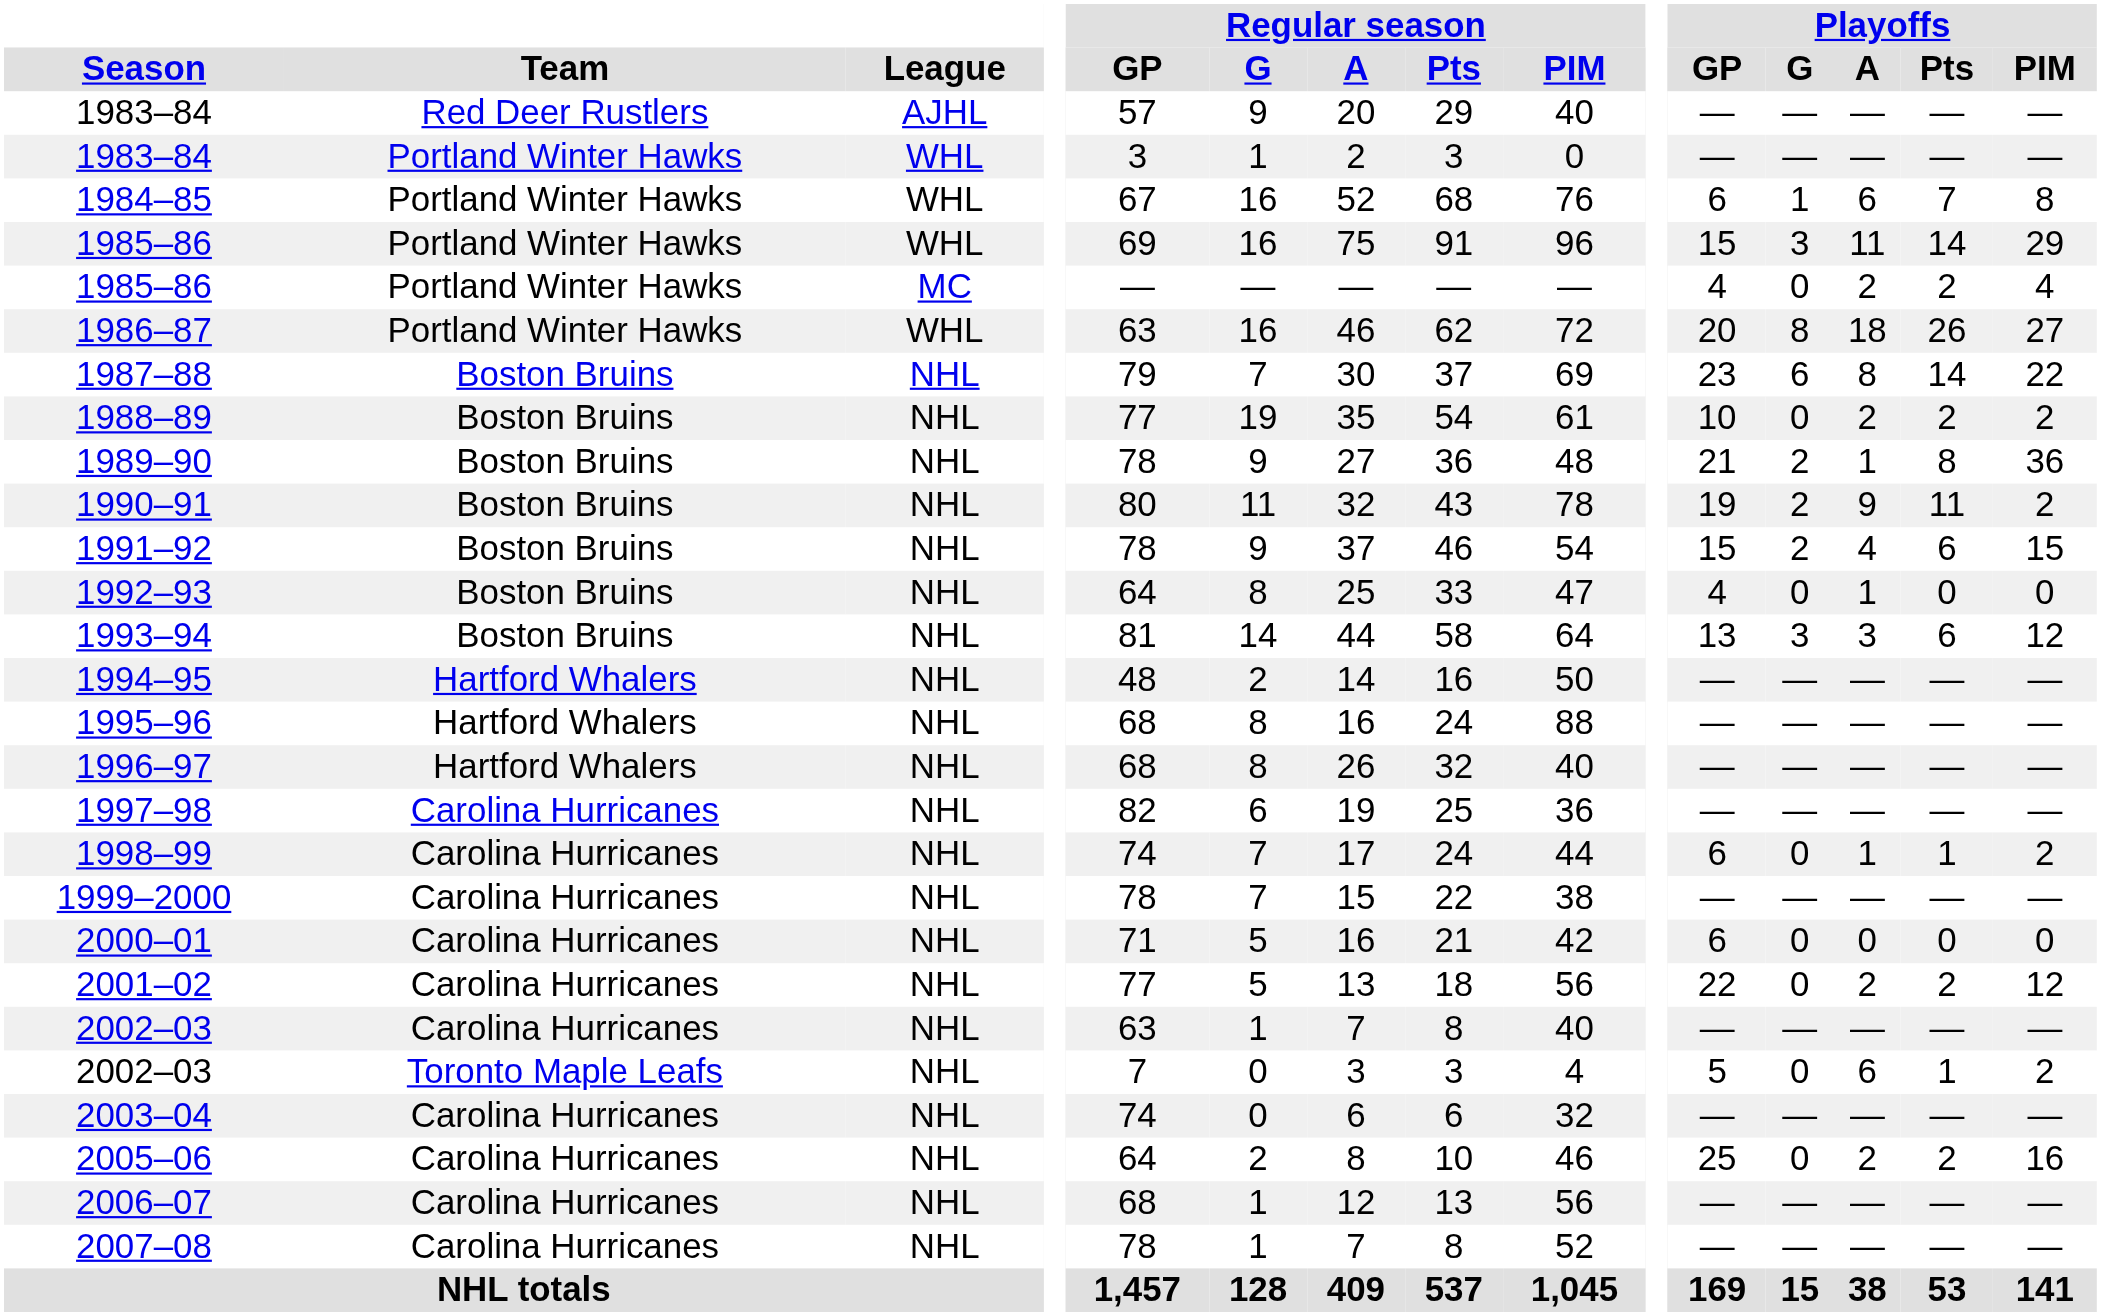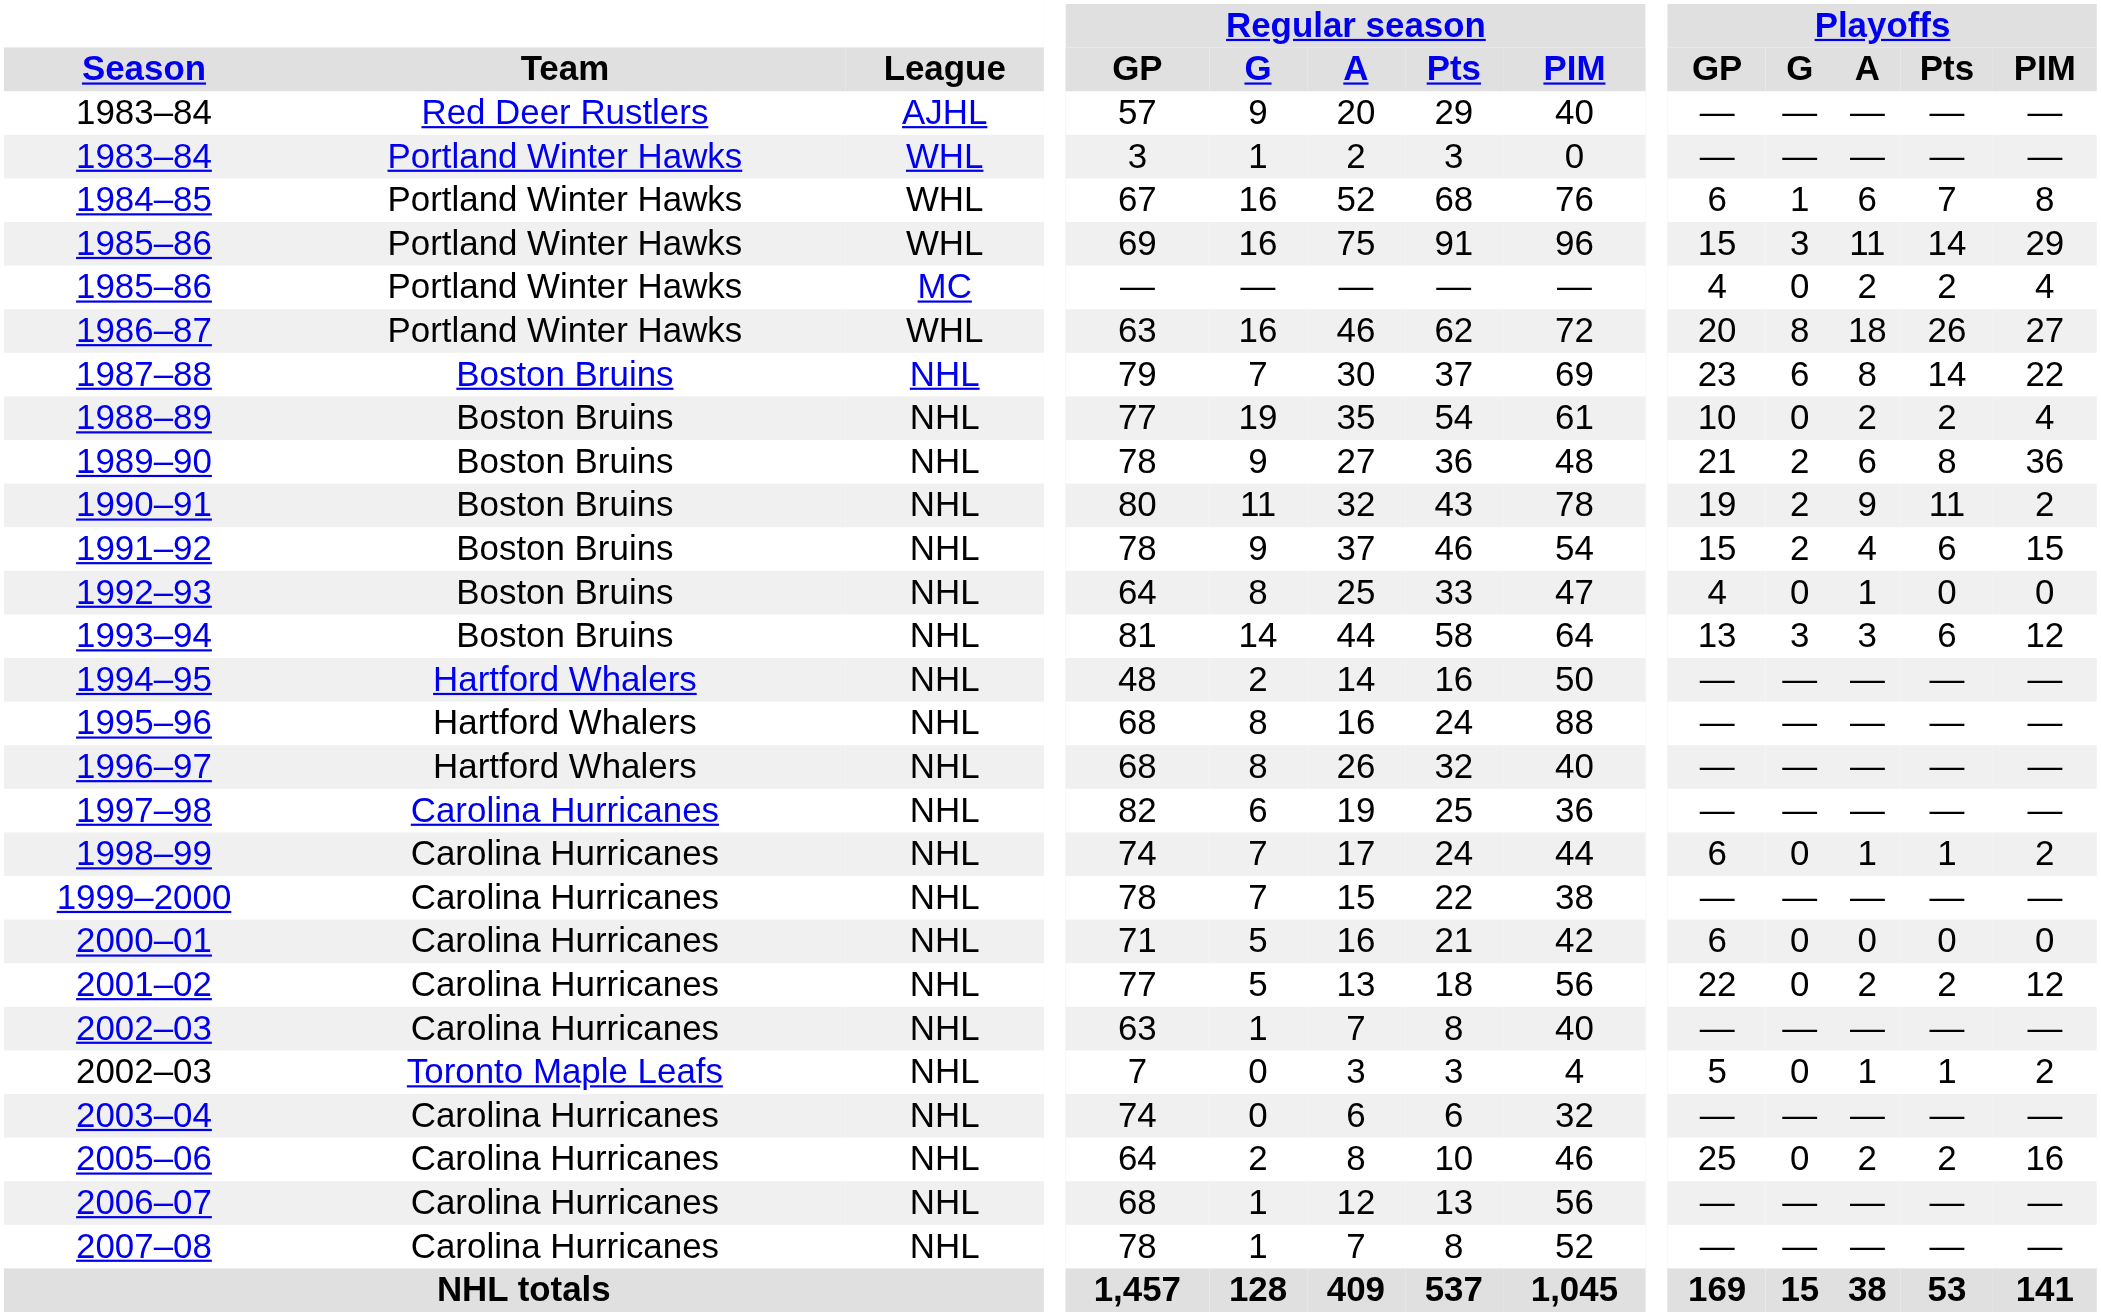 <table border="0" cellpadding="1" cellspacing="0" style="text-align:center; width:60em">
 <tr bgcolor="#e0e0e0">
 <th colspan="3" bgcolor="#ffffff"> </th>
 <th rowspan="99" bgcolor="#ffffff"> </th>
 <th colspan="5"><a href='#'>Regular season</a></th>
 <th rowspan="99" bgcolor="#ffffff"> </th>
 <th colspan="5"><a href='#'>Playoffs</a></th>
 </tr>
 <tr bgcolor="#e0e0e0">
 <th><a href='#'>Season</a></th>
 <th>Team</th>
 <th>League</th>
 <th>GP</th>
 <th><a href='#'>G</a></th>
 <th><a href='#'>A</a></th>
 <th><a href='#'>Pts</a></th>
 <th><a href='#'>PIM</a></th>
 <th>GP</th>
 <th>G</th>
 <th>A</th>
 <th>Pts</th>
 <th>PIM</th>
 </tr>
 <tr>
 <td>1983–84</td>
 <td><a href='#'>Red Deer Rustlers</a></td>
 <td><a href='#'>AJHL</a></td>
 <td>57</td>
 <td>9</td>
 <td>20</td>
 <td>29</td>
 <td>40</td>
 <td>—</td>
 <td>—</td>
 <td>—</td>
 <td>—</td>
 <td>—</td>
 </tr>
 <tr style="background:#f0f0f0;">
 <td><a href='#'>1983–84</a></td>
 <td><a href='#'>Portland Winter Hawks</a></td>
 <td><a href='#'>WHL</a></td>
 <td>3</td>
 <td>1</td>
 <td>2</td>
 <td>3</td>
 <td>0</td>
 <td>—</td>
 <td>—</td>
 <td>—</td>
 <td>—</td>
 <td>—</td>
 </tr>
 <tr>
 <td><a href='#'>1984–85</a></td>
 <td>Portland Winter Hawks</td>
 <td>WHL</td>
 <td>67</td>
 <td>16</td>
 <td>52</td>
 <td>68</td>
 <td>76</td>
 <td>6</td>
 <td>1</td>
 <td>6</td>
 <td>7</td>
 <td>8</td>
 </tr>
 <tr style="background:#f0f0f0;">
 <td><a href='#'>1985–86</a></td>
 <td>Portland Winter Hawks</td>
 <td>WHL</td>
 <td>69</td>
 <td>16</td>
 <td>75</td>
 <td>91</td>
 <td>96</td>
 <td>15</td>
 <td>3</td>
 <td>11</td>
 <td>14</td>
 <td>29</td>
 </tr>
 <tr>
 <td><a href='#'>1985–86</a></td>
 <td>Portland Winter Hawks</td>
 <td><a href='#'>MC</a></td>
 <td>—</td>
 <td>—</td>
 <td>—</td>
 <td>—</td>
 <td>—</td>
 <td>4</td>
 <td>0</td>
 <td>2</td>
 <td>2</td>
 <td>4</td>
 </tr>
 <tr style="background:#f0f0f0;">
 <td><a href='#'>1986–87</a></td>
 <td>Portland Winter Hawks</td>
 <td>WHL</td>
 <td>63</td>
 <td>16</td>
 <td>46</td>
 <td>62</td>
 <td>72</td>
 <td>20</td>
 <td>8</td>
 <td>18</td>
 <td>26</td>
 <td>27</td>
 </tr>
 <tr>
 <td><a href='#'>1987–88</a></td>
 <td><a href='#'>Boston Bruins</a></td>
 <td><a href='#'>NHL</a></td>
 <td>79</td>
 <td>7</td>
 <td>30</td>
 <td>37</td>
 <td>69</td>
 <td>23</td>
 <td>6</td>
 <td>8</td>
 <td>14</td>
 <td>22</td>
 </tr>
 <tr style="background:#f0f0f0;">
 <td><a href='#'>1988–89</a></td>
 <td>Boston Bruins</td>
 <td>NHL</td>
 <td>77</td>
 <td>19</td>
 <td>35</td>
 <td>54</td>
 <td>61</td>
 <td>10</td>
 <td>0</td>
 <td>2</td>
 <td>2</td>
-<td>2</td>
+<td>4</td>
 </tr>
 <tr>
 <td><a href='#'>1989–90</a></td>
 <td>Boston Bruins</td>
 <td>NHL</td>
 <td>78</td>
 <td>9</td>
 <td>27</td>
 <td>36</td>
 <td>48</td>
 <td>21</td>
 <td>2</td>
-<td>1</td>
+<td>6</td>
 <td>8</td>
 <td>36</td>
 </tr>
 <tr style="background:#f0f0f0;">
 <td><a href='#'>1990–91</a></td>
 <td>Boston Bruins</td>
 <td>NHL</td>
 <td>80</td>
 <td>11</td>
 <td>32</td>
 <td>43</td>
 <td>78</td>
 <td>19</td>
 <td>2</td>
 <td>9</td>
 <td>11</td>
 <td>2</td>
 </tr>
 <tr>
 <td><a href='#'>1991–92</a></td>
 <td>Boston Bruins</td>
 <td>NHL</td>
 <td>78</td>
 <td>9</td>
 <td>37</td>
 <td>46</td>
 <td>54</td>
 <td>15</td>
 <td>2</td>
 <td>4</td>
 <td>6</td>
 <td>15</td>
 </tr>
 <tr style="background:#f0f0f0;">
 <td><a href='#'>1992–93</a></td>
 <td>Boston Bruins</td>
 <td>NHL</td>
 <td>64</td>
 <td>8</td>
 <td>25</td>
 <td>33</td>
 <td>47</td>
 <td>4</td>
 <td>0</td>
 <td>1</td>
 <td>0</td>
 <td>0</td>
 </tr>
 <tr>
 <td><a href='#'>1993–94</a></td>
 <td>Boston Bruins</td>
 <td>NHL</td>
 <td>81</td>
 <td>14</td>
 <td>44</td>
 <td>58</td>
 <td>64</td>
 <td>13</td>
 <td>3</td>
 <td>3</td>
 <td>6</td>
 <td>12</td>
 </tr>
 <tr style="background:#f0f0f0;">
 <td><a href='#'>1994–95</a></td>
 <td><a href='#'>Hartford Whalers</a></td>
 <td>NHL</td>
 <td>48</td>
 <td>2</td>
 <td>14</td>
 <td>16</td>
 <td>50</td>
 <td>—</td>
 <td>—</td>
 <td>—</td>
 <td>—</td>
 <td>—</td>
 </tr>
 <tr>
 <td><a href='#'>1995–96</a></td>
 <td>Hartford Whalers</td>
 <td>NHL</td>
 <td>68</td>
 <td>8</td>
 <td>16</td>
 <td>24</td>
 <td>88</td>
 <td>—</td>
 <td>—</td>
 <td>—</td>
 <td>—</td>
 <td>—</td>
 </tr>
 <tr style="background:#f0f0f0;">
 <td><a href='#'>1996–97</a></td>
 <td>Hartford Whalers</td>
 <td>NHL</td>
 <td>68</td>
 <td>8</td>
 <td>26</td>
 <td>32</td>
 <td>40</td>
 <td>—</td>
 <td>—</td>
 <td>—</td>
 <td>—</td>
 <td>—</td>
 </tr>
 <tr>
 <td><a href='#'>1997–98</a></td>
 <td><a href='#'>Carolina Hurricanes</a></td>
 <td>NHL</td>
 <td>82</td>
 <td>6</td>
 <td>19</td>
 <td>25</td>
 <td>36</td>
 <td>—</td>
 <td>—</td>
 <td>—</td>
 <td>—</td>
 <td>—</td>
 </tr>
 <tr style="background:#f0f0f0;">
 <td><a href='#'>1998–99</a></td>
 <td>Carolina Hurricanes</td>
 <td>NHL</td>
 <td>74</td>
 <td>7</td>
 <td>17</td>
 <td>24</td>
 <td>44</td>
 <td>6</td>
 <td>0</td>
 <td>1</td>
 <td>1</td>
 <td>2</td>
 </tr>
 <tr>
 <td><a href='#'>1999–2000</a></td>
 <td>Carolina Hurricanes</td>
 <td>NHL</td>
 <td>78</td>
 <td>7</td>
 <td>15</td>
 <td>22</td>
 <td>38</td>
 <td>—</td>
 <td>—</td>
 <td>—</td>
 <td>—</td>
 <td>—</td>
 </tr>
 <tr style="background:#f0f0f0;">
 <td><a href='#'>2000–01</a></td>
 <td>Carolina Hurricanes</td>
 <td>NHL</td>
 <td>71</td>
 <td>5</td>
 <td>16</td>
 <td>21</td>
 <td>42</td>
 <td>6</td>
 <td>0</td>
 <td>0</td>
 <td>0</td>
 <td>0</td>
 </tr>
 <tr>
 <td><a href='#'>2001–02</a></td>
 <td>Carolina Hurricanes</td>
 <td>NHL</td>
 <td>77</td>
 <td>5</td>
 <td>13</td>
 <td>18</td>
 <td>56</td>
 <td>22</td>
 <td>0</td>
 <td>2</td>
 <td>2</td>
 <td>12</td>
 </tr>
 <tr style="background:#f0f0f0;">
 <td><a href='#'>2002–03</a></td>
 <td>Carolina Hurricanes</td>
 <td>NHL</td>
 <td>63</td>
 <td>1</td>
 <td>7</td>
 <td>8</td>
 <td>40</td>
 <td>—</td>
 <td>—</td>
 <td>—</td>
 <td>—</td>
 <td>—</td>
 </tr>
 <tr>
 <td>2002–03</td>
 <td><a href='#'>Toronto Maple Leafs</a></td>
 <td>NHL</td>
 <td>7</td>
 <td>0</td>
 <td>3</td>
 <td>3</td>
 <td>4</td>
 <td>5</td>
 <td>0</td>
-<td>6</td>
+<td>1</td>
 <td>1</td>
 <td>2</td>
 </tr>
 <tr style="background:#f0f0f0;">
 <td><a href='#'>2003–04</a></td>
 <td>Carolina Hurricanes</td>
 <td>NHL</td>
 <td>74</td>
 <td>0</td>
 <td>6</td>
 <td>6</td>
 <td>32</td>
 <td>—</td>
 <td>—</td>
 <td>—</td>
 <td>—</td>
 <td>—</td>
 </tr>
 <tr>
 <td><a href='#'>2005–06</a></td>
 <td>Carolina Hurricanes</td>
 <td>NHL</td>
 <td>64</td>
 <td>2</td>
 <td>8</td>
 <td>10</td>
 <td>46</td>
 <td>25</td>
 <td>0</td>
 <td>2</td>
 <td>2</td>
 <td>16</td>
 </tr>
 <tr style="background:#f0f0f0;">
 <td><a href='#'>2006–07</a></td>
 <td>Carolina Hurricanes</td>
 <td>NHL</td>
 <td>68</td>
 <td>1</td>
 <td>12</td>
 <td>13</td>
 <td>56</td>
 <td>—</td>
 <td>—</td>
 <td>—</td>
 <td>—</td>
 <td>—</td>
 </tr>
 <tr>
 <td><a href='#'>2007–08</a></td>
 <td>Carolina Hurricanes</td>
 <td>NHL</td>
 <td>78</td>
 <td>1</td>
 <td>7</td>
 <td>8</td>
 <td>52</td>
 <td>—</td>
 <td>—</td>
 <td>—</td>
 <td>—</td>
 <td>—</td>
 </tr>
 <tr style="background:#e0e0e0;">
 <th colspan="3">NHL totals</th>
 <th>1,457</th>
 <th>128</th>
 <th>409</th>
 <th>537</th>
 <th>1,045</th>
 <th>169</th>
 <th>15</th>
 <th>38</th>
 <th>53</th>
 <th>141</th>
 </tr>
 </table>
